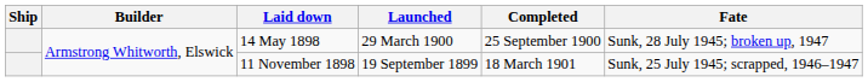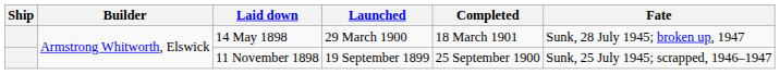 <table class="wikitable plainrowheaders">
 <tr>
 <th scope="col">Ship</th>
 <th scope="col">Builder </th>
 <th scope="col"><a href='#'>Laid down</a></th>
 <th scope="col"><a href='#'>Launched</a></th>
 <th scope="col">Completed </th>
 <th scope="col">Fate</th>
 </tr>
 <tr>
 <th scope="row"></th>
 <td rowspan=2><a href='#'>Armstrong Whitworth</a>, Elswick</td>
 <td>14 May 1898</td>
 <td>29 March 1900</td>
-<td>25 September 1900</td>
+<td>18 March 1901</td>
 <td>Sunk, 28 July 1945; <a href='#'>broken up</a>, 1947</td>
 </tr>
 <tr>
 <th scope="row"></th>
 <td>11 November 1898</td>
 <td>19 September 1899</td>
-<td>18 March 1901</td>
+<td>25 September 1900</td>
 <td>Sunk, 25 July 1945; scrapped, 1946–1947</td>
 </tr>
 </table>
